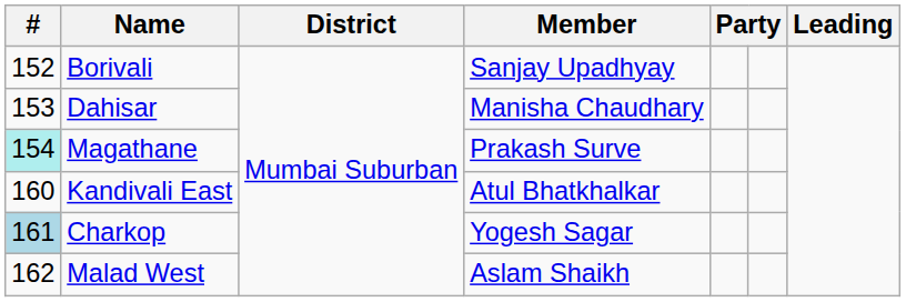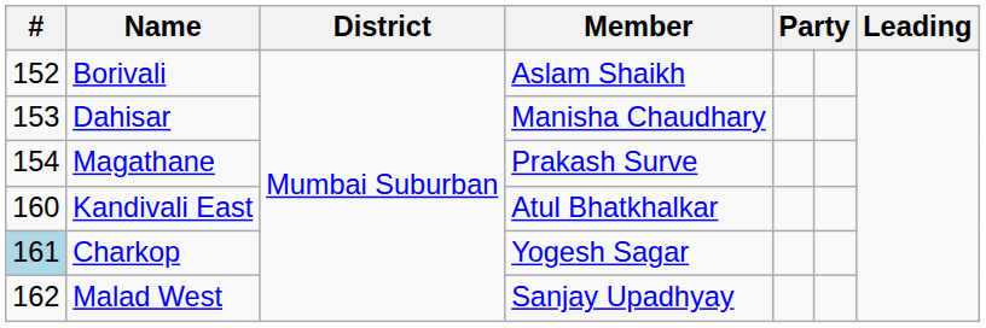 <table class="wikitable">
 <tr>
 <th>#</th>
 <th>Name</th>
 <th>District</th>
 <th>Member</th>
 <th colspan="2">Party</th>
 <th colspan=2>Leading<br></th>
 </tr>
 <tr>
 <td>152</td>
 <td><a href='#'>Borivali</a></td>
 <td rowspan="6"><a href='#'>Mumbai Suburban</a></td>
-<td><a href='#'>Sanjay Upadhyay</a></td>
+<td><a href='#'>Aslam Shaikh</a></td>
 <td></td>
 <td></td>
 </tr>
 <tr>
 <td>153</td>
 <td><a href='#'>Dahisar</a></td>
 <td><a href='#'>Manisha Chaudhary</a></td>
 <td></td>
 <td></td>
 </tr>
 <tr>
-<td style="background: paleturquoise;">154</td>
+<td>154</td>
 <td><a href='#'>Magathane</a></td>
 <td><a href='#'>Prakash Surve</a></td>
 <td></td>
 <td></td>
 </tr>
 <tr>
 <td>160</td>
 <td><a href='#'>Kandivali East</a></td>
 <td><a href='#'>Atul Bhatkhalkar</a></td>
 <td></td>
 <td></td>
 </tr>
 <tr>
 <td style="background: lightblue;">161</td>
 <td><a href='#'>Charkop</a></td>
 <td><a href='#'>Yogesh Sagar</a></td>
 <td></td>
 <td></td>
 </tr>
 <tr>
 <td>162</td>
 <td><a href='#'>Malad West</a></td>
-<td><a href='#'>Aslam Shaikh</a></td>
+<td><a href='#'>Sanjay Upadhyay</a></td>
 <td></td>
 <td></td>
 </tr>
 </table>
